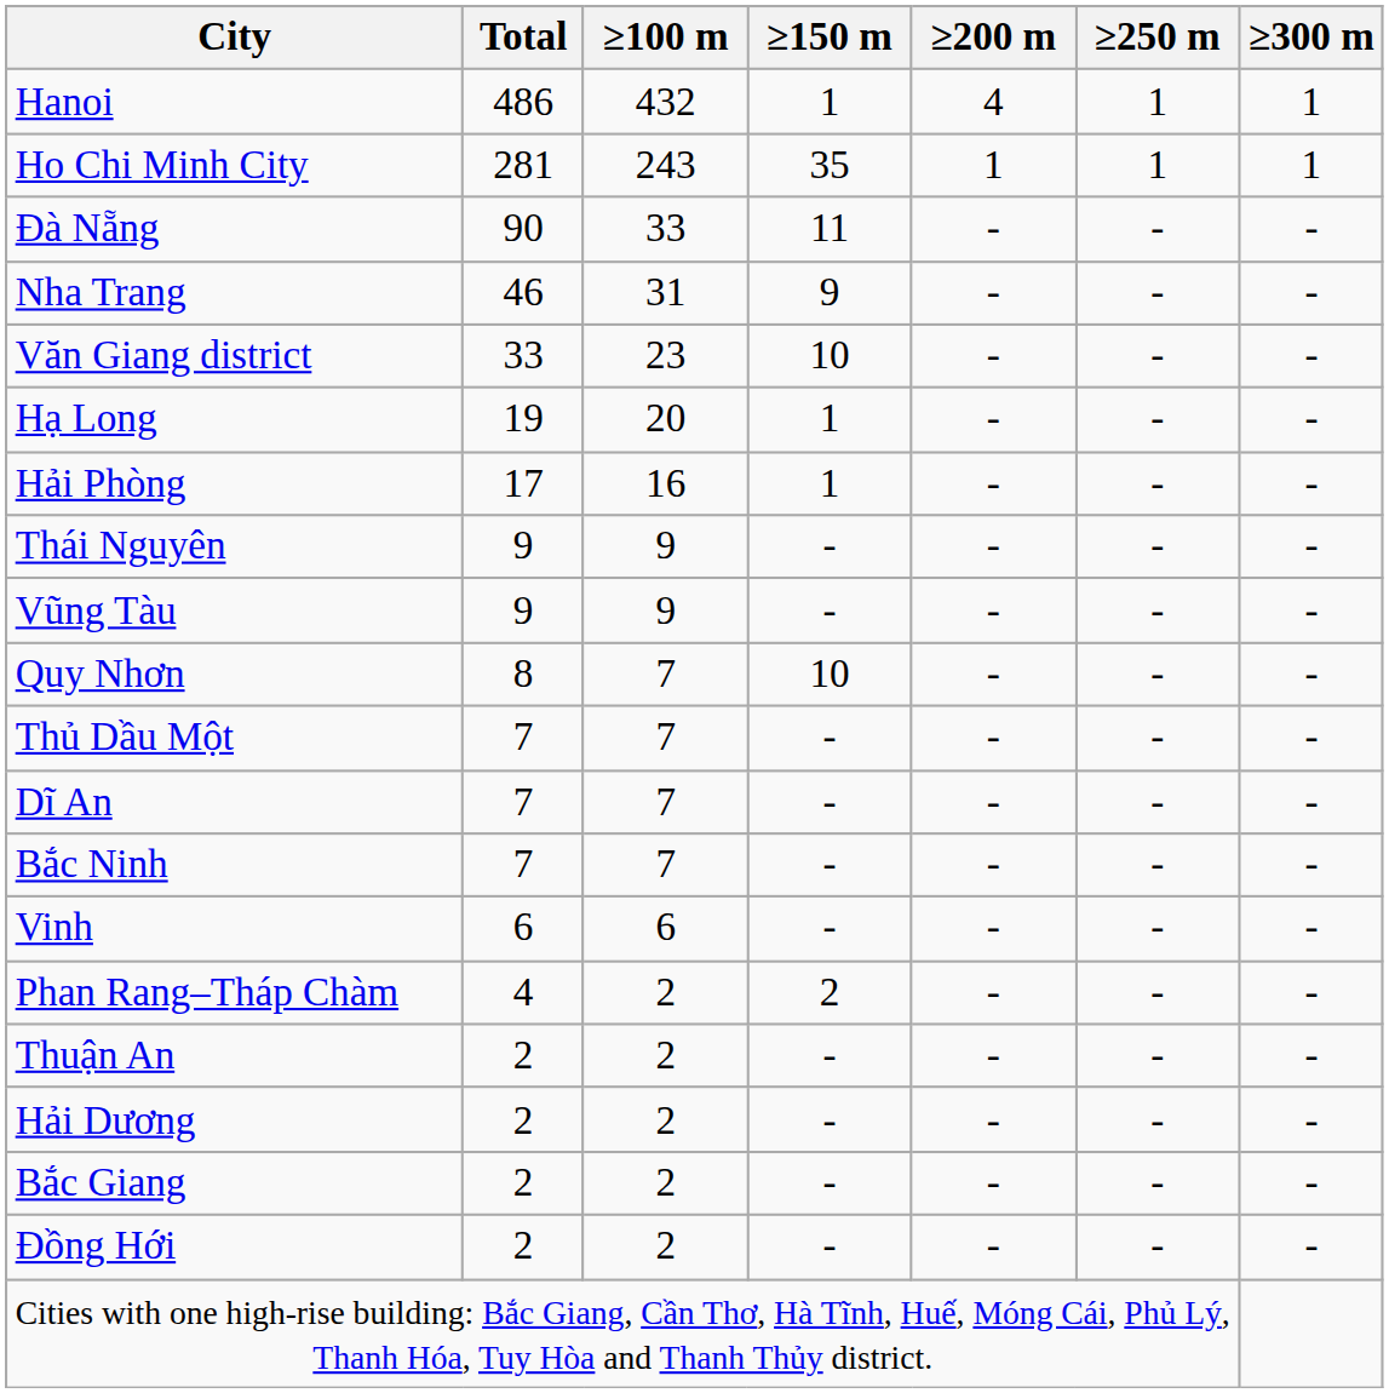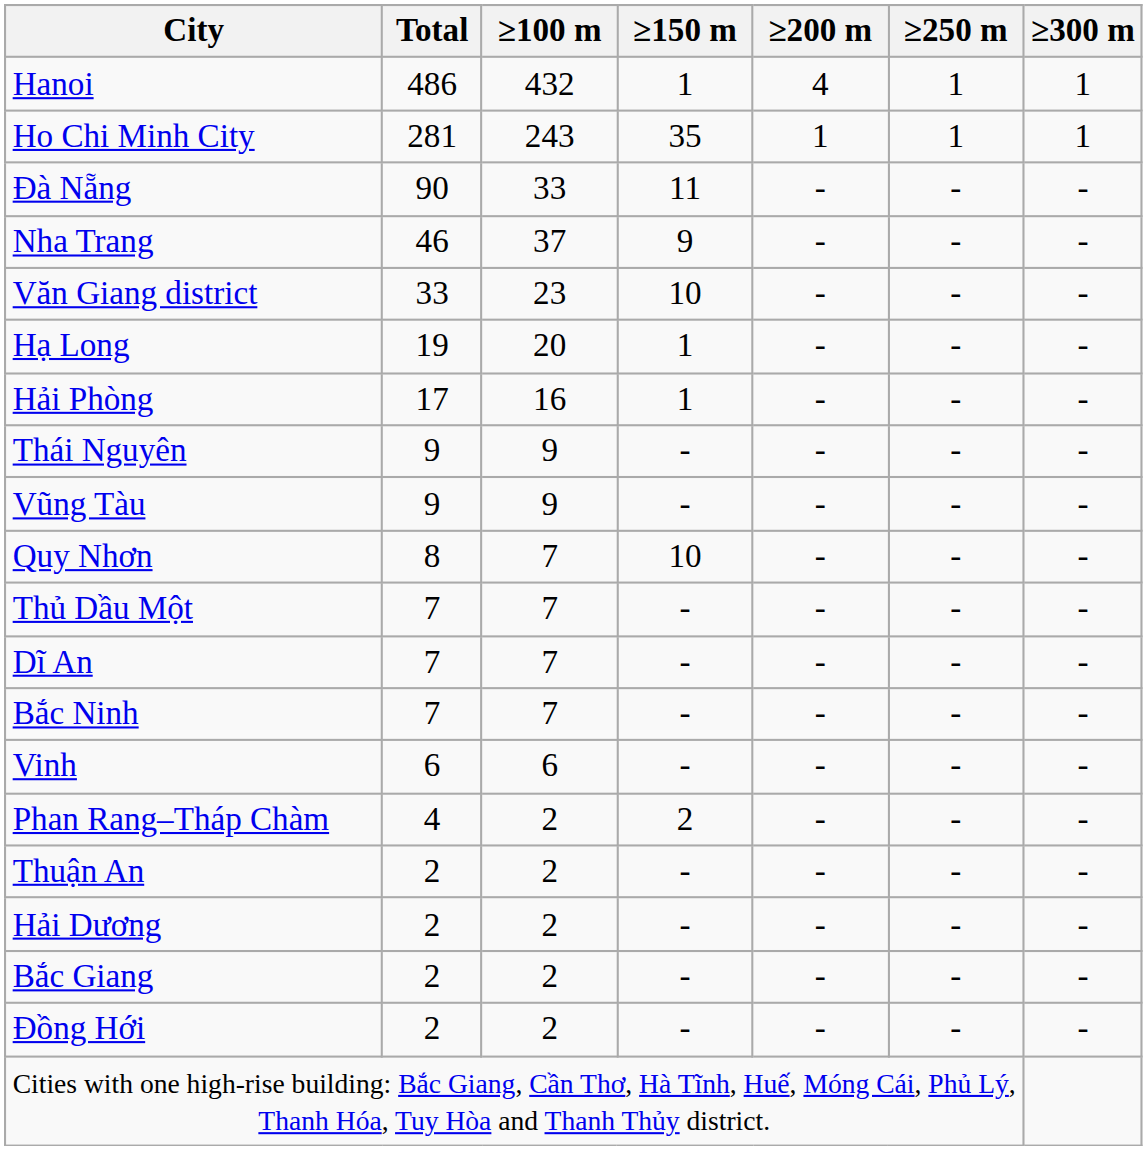 <table class="wikitable sortable" style="text-align:center">
 <tr>
 <th>City</th>
 <th>Total</th>
 <th>≥100 m</th>
 <th>≥150 m</th>
 <th>≥200 m</th>
 <th>≥250 m</th>
 <th>≥300 m</th>
 </tr>
 <tr>
 <td align="left"><a href='#'>Hanoi</a></td>
 <td>486</td>
 <td>432</td>
 <td>1</td>
 <td>4</td>
 <td>1</td>
 <td>1</td>
 </tr>
 <tr>
 <td align="left"><a href='#'>Ho Chi Minh City</a></td>
 <td>281</td>
 <td>243</td>
 <td>35</td>
 <td>1</td>
 <td>1</td>
 <td>1</td>
 </tr>
 <tr>
 <td align="left"><a href='#'>Đà Nẵng</a></td>
 <td>90</td>
 <td>33</td>
 <td>11</td>
 <td>-</td>
 <td>-</td>
 <td>-</td>
 </tr>
 <tr>
 <td align="left"><a href='#'>Nha Trang</a></td>
 <td>46</td>
-<td>31</td>
+<td>37</td>
 <td>9</td>
 <td>-</td>
 <td>-</td>
 <td>-</td>
 </tr>
 <tr>
 <td align="left"><a href='#'>Văn Giang district</a></td>
 <td>33</td>
 <td>23</td>
 <td>10</td>
 <td>-</td>
 <td>-</td>
 <td>-</td>
 </tr>
 <tr>
 <td align="left"><a href='#'>Hạ Long</a></td>
 <td>19</td>
 <td>20</td>
 <td>1</td>
 <td>-</td>
 <td>-</td>
 <td>-</td>
 </tr>
 <tr>
 <td align="left"><a href='#'>Hải Phòng</a></td>
 <td>17</td>
 <td>16</td>
 <td>1</td>
 <td>-</td>
 <td>-</td>
 <td>-</td>
 </tr>
 <tr>
 <td align="left"><a href='#'>Thái Nguyên</a></td>
 <td>9</td>
 <td>9</td>
 <td>-</td>
 <td>-</td>
 <td>-</td>
 <td>-</td>
 </tr>
 <tr>
 <td align="left"><a href='#'>Vũng Tàu</a></td>
 <td>9</td>
 <td>9</td>
 <td>-</td>
 <td>-</td>
 <td>-</td>
 <td>-</td>
 </tr>
 <tr>
 <td align="left"><a href='#'>Quy Nhơn</a></td>
 <td>8</td>
 <td>7</td>
 <td>10</td>
 <td>-</td>
 <td>-</td>
 <td>-</td>
 </tr>
 <tr>
 <td align="left"><a href='#'>Thủ Dầu Một</a></td>
 <td>7</td>
 <td>7</td>
 <td>-</td>
 <td>-</td>
 <td>-</td>
 <td>-</td>
 </tr>
 <tr>
 <td align="left"><a href='#'>Dĩ An</a></td>
 <td>7</td>
 <td>7</td>
 <td>-</td>
 <td>-</td>
 <td>-</td>
 <td>-</td>
 </tr>
 <tr>
 <td align="left"><a href='#'>Bắc Ninh</a></td>
 <td>7</td>
 <td>7</td>
 <td>-</td>
 <td>-</td>
 <td>-</td>
 <td>-</td>
 </tr>
 <tr>
 <td align="left"><a href='#'>Vinh</a></td>
 <td>6</td>
 <td>6</td>
 <td>-</td>
 <td>-</td>
 <td>-</td>
 <td>-</td>
 </tr>
 <tr>
 <td align="left"><a href='#'>Phan Rang–Tháp Chàm</a></td>
 <td>4</td>
 <td>2</td>
 <td>2</td>
 <td>-</td>
 <td>-</td>
 <td>-</td>
 </tr>
 <tr>
 <td align="left"><a href='#'>Thuận An</a></td>
 <td>2</td>
 <td>2</td>
 <td>-</td>
 <td>-</td>
 <td>-</td>
 <td>-</td>
 </tr>
 <tr>
 <td align="left"><a href='#'>Hải Dương</a></td>
 <td>2</td>
 <td>2</td>
 <td>-</td>
 <td>-</td>
 <td>-</td>
 <td>-</td>
 </tr>
 <tr>
 <td align="left"><a href='#'>Bắc Giang</a></td>
 <td>2</td>
 <td>2</td>
 <td>-</td>
 <td>-</td>
 <td>-</td>
 <td>-</td>
 </tr>
 <tr>
 <td align="left"><a href='#'>Đồng Hới</a></td>
 <td>2</td>
 <td>2</td>
 <td>-</td>
 <td>-</td>
 <td>-</td>
 <td>-</td>
 </tr>
 <tr>
 <td colspan="6"><small>Cities with one high-rise building: <a href='#'>Bắc Giang</a>, <a href='#'>Cần Thơ</a>, <a href='#'>Hà Tĩnh</a>, <a href='#'>Huế</a>, <a href='#'>Móng Cái</a>, <a href='#'>Phủ Lý</a>, <br><a href='#'>Thanh Hóa</a>, <a href='#'>Tuy Hòa</a> and <a href='#'>Thanh Thủy</a> district.</small></td>
 </tr>
 </table>
